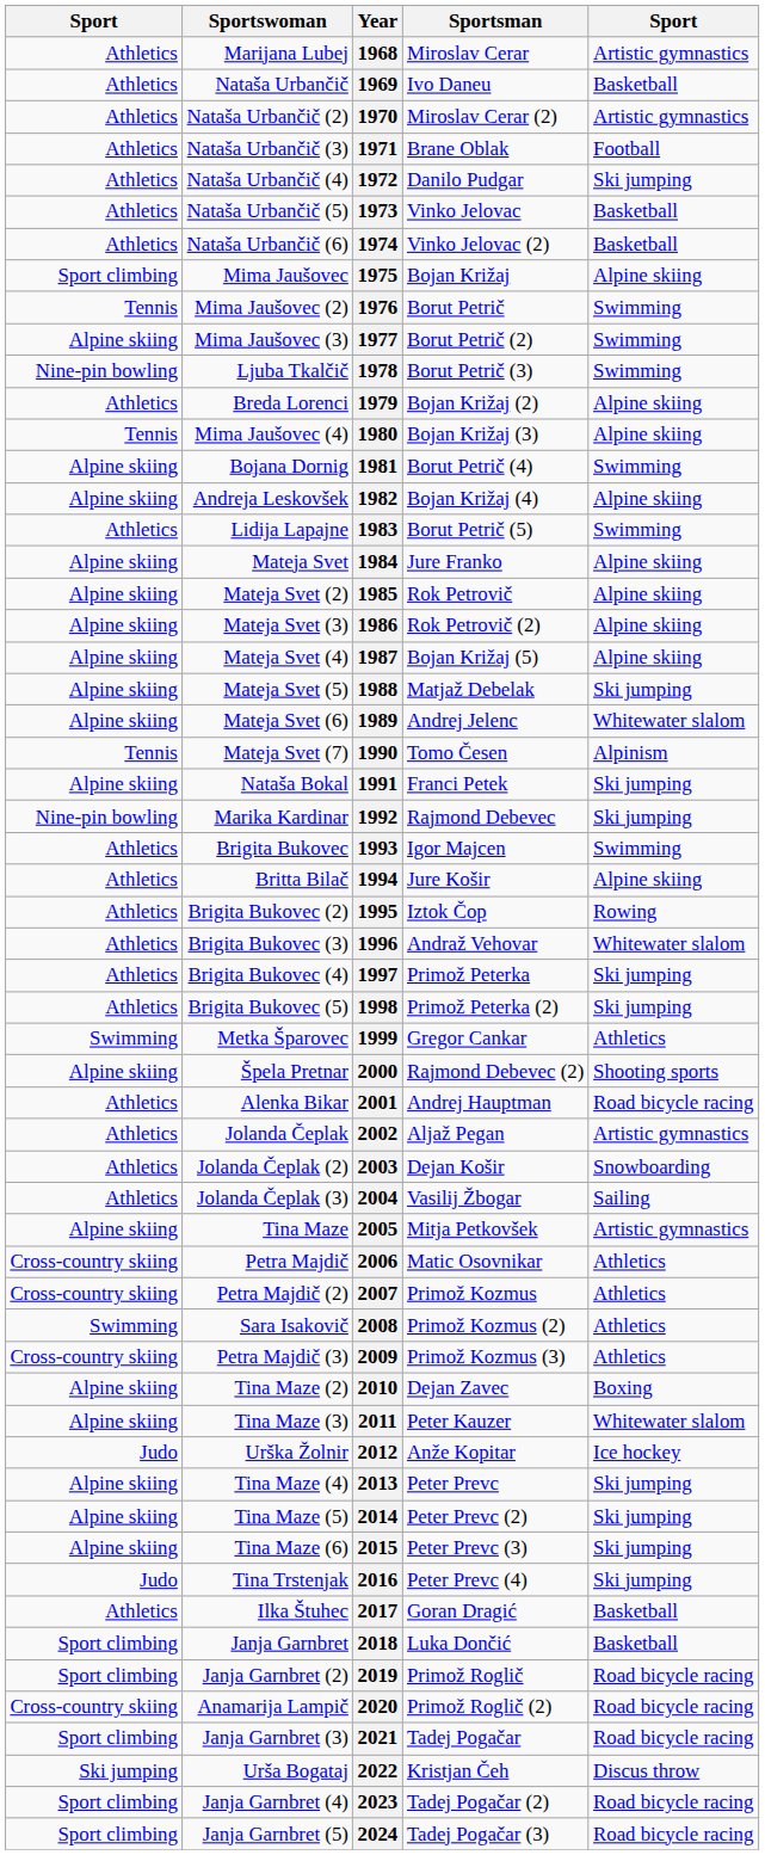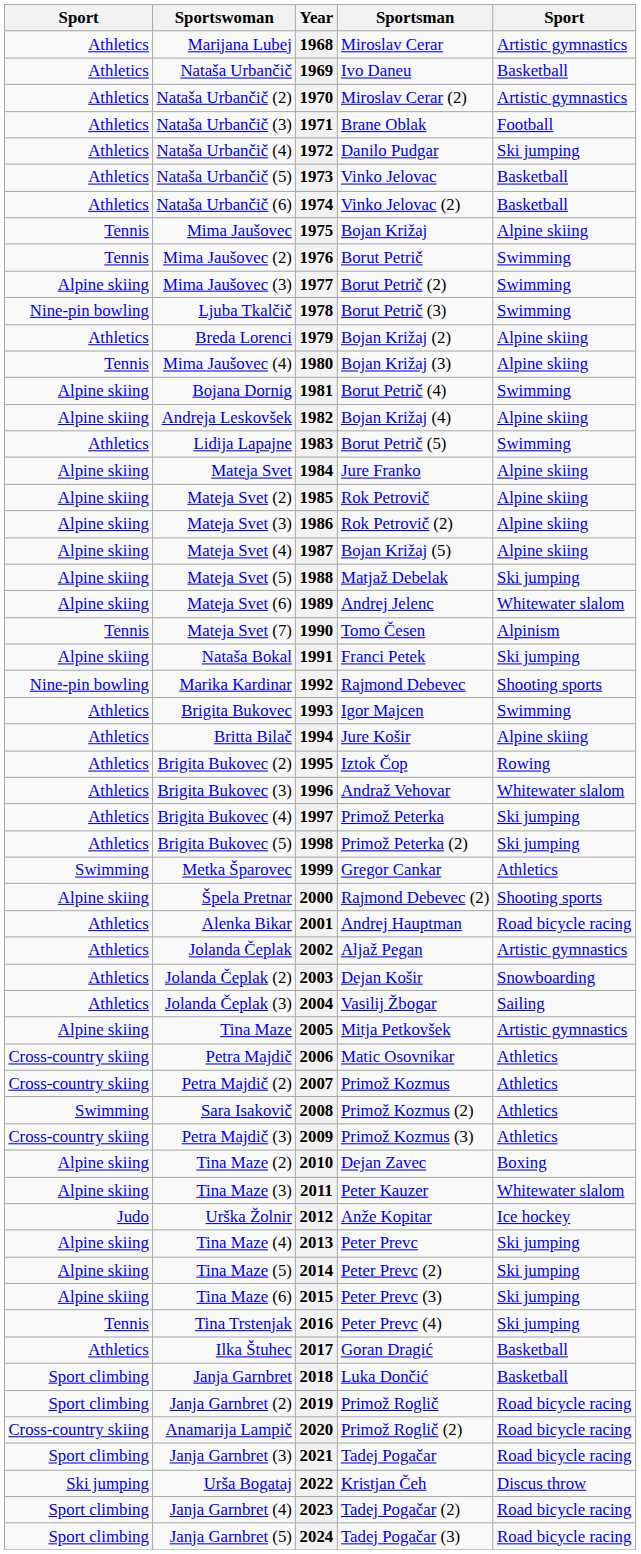 <table class="wikitable">
 <tr>
 <th>Sport</th>
 <th>Sportswoman</th>
 <th>Year</th>
 <th>Sportsman</th>
 <th>Sport</th>
 </tr>
 <tr>
 <td style="text-align:right"><a href='#'>Athletics</a></td>
 <td style="text-align:right"><a href='#'>Marijana Lubej</a></td>
 <th>1968</th>
 <td><a href='#'>Miroslav Cerar</a></td>
 <td><a href='#'>Artistic gymnastics</a></td>
 </tr>
 <tr>
 <td style="text-align:right"><a href='#'>Athletics</a></td>
 <td style="text-align:right"><a href='#'>Nataša Urbančič</a></td>
 <th>1969</th>
 <td><a href='#'>Ivo Daneu</a></td>
 <td><a href='#'>Basketball</a></td>
 </tr>
 <tr>
 <td style="text-align:right"><a href='#'>Athletics</a></td>
 <td style="text-align:right"><a href='#'>Nataša Urbančič</a> (2)</td>
 <th>1970</th>
 <td><a href='#'>Miroslav Cerar</a> (2)</td>
 <td><a href='#'>Artistic gymnastics</a></td>
 </tr>
 <tr>
 <td style="text-align:right"><a href='#'>Athletics</a></td>
 <td style="text-align:right"><a href='#'>Nataša Urbančič</a> (3)</td>
 <th>1971</th>
 <td><a href='#'>Brane Oblak</a></td>
 <td><a href='#'>Football</a></td>
 </tr>
 <tr>
 <td style="text-align:right"><a href='#'>Athletics</a></td>
 <td style="text-align:right"><a href='#'>Nataša Urbančič</a> (4)</td>
 <th>1972</th>
 <td><a href='#'>Danilo Pudgar</a></td>
 <td><a href='#'>Ski jumping</a></td>
 </tr>
 <tr>
 <td style="text-align:right"><a href='#'>Athletics</a></td>
 <td style="text-align:right"><a href='#'>Nataša Urbančič</a> (5)</td>
 <th>1973</th>
 <td><a href='#'>Vinko Jelovac</a></td>
 <td><a href='#'>Basketball</a></td>
 </tr>
 <tr>
 <td style="text-align:right"><a href='#'>Athletics</a></td>
 <td style="text-align:right"><a href='#'>Nataša Urbančič</a> (6)</td>
 <th>1974</th>
 <td><a href='#'>Vinko Jelovac</a> (2)</td>
 <td><a href='#'>Basketball</a></td>
 </tr>
 <tr>
-<td style="text-align:right"><a href='#'>Sport climbing</a></td>
+<td style="text-align:right"><a href='#'>Tennis</a></td>
 <td style="text-align:right"><a href='#'>Mima Jaušovec</a></td>
 <th>1975</th>
 <td><a href='#'>Bojan Križaj</a></td>
 <td><a href='#'>Alpine skiing</a></td>
 </tr>
 <tr>
 <td style="text-align:right"><a href='#'>Tennis</a></td>
 <td style="text-align:right"><a href='#'>Mima Jaušovec</a> (2)</td>
 <th>1976</th>
 <td><a href='#'>Borut Petrič</a></td>
 <td><a href='#'>Swimming</a></td>
 </tr>
 <tr>
 <td style="text-align:right"><a href='#'>Alpine skiing</a></td>
 <td style="text-align:right"><a href='#'>Mima Jaušovec</a> (3)</td>
 <th>1977</th>
 <td><a href='#'>Borut Petrič</a> (2)</td>
 <td><a href='#'>Swimming</a></td>
 </tr>
 <tr>
 <td style="text-align:right"><a href='#'>Nine-pin bowling</a></td>
 <td style="text-align:right"><a href='#'>Ljuba Tkalčič</a></td>
 <th>1978</th>
 <td><a href='#'>Borut Petrič</a> (3)</td>
 <td><a href='#'>Swimming</a></td>
 </tr>
 <tr>
 <td style="text-align:right"><a href='#'>Athletics</a></td>
 <td style="text-align:right"><a href='#'>Breda Lorenci</a></td>
 <th>1979</th>
 <td><a href='#'>Bojan Križaj</a> (2)</td>
 <td><a href='#'>Alpine skiing</a></td>
 </tr>
 <tr>
 <td style="text-align:right"><a href='#'>Tennis</a></td>
 <td style="text-align:right"><a href='#'>Mima Jaušovec</a> (4)</td>
 <th>1980</th>
 <td><a href='#'>Bojan Križaj</a> (3)</td>
 <td><a href='#'>Alpine skiing</a></td>
 </tr>
 <tr>
 <td style="text-align:right"><a href='#'>Alpine skiing</a></td>
 <td style="text-align:right"><a href='#'>Bojana Dornig</a></td>
 <th>1981</th>
 <td><a href='#'>Borut Petrič</a> (4)</td>
 <td><a href='#'>Swimming</a></td>
 </tr>
 <tr>
 <td style="text-align:right"><a href='#'>Alpine skiing</a></td>
 <td style="text-align:right"><a href='#'>Andreja Leskovšek</a></td>
 <th>1982</th>
 <td><a href='#'>Bojan Križaj</a> (4)</td>
 <td><a href='#'>Alpine skiing</a></td>
 </tr>
 <tr>
 <td style="text-align:right"><a href='#'>Athletics</a></td>
 <td style="text-align:right"><a href='#'>Lidija Lapajne</a></td>
 <th>1983</th>
 <td><a href='#'>Borut Petrič</a> (5)</td>
 <td><a href='#'>Swimming</a></td>
 </tr>
 <tr>
 <td style="text-align:right"><a href='#'>Alpine skiing</a></td>
 <td style="text-align:right"><a href='#'>Mateja Svet</a></td>
 <th>1984</th>
 <td><a href='#'>Jure Franko</a></td>
 <td><a href='#'>Alpine skiing</a></td>
 </tr>
 <tr>
 <td style="text-align:right"><a href='#'>Alpine skiing</a></td>
 <td style="text-align:right"><a href='#'>Mateja Svet</a> (2)</td>
 <th>1985</th>
 <td><a href='#'>Rok Petrovič</a></td>
 <td><a href='#'>Alpine skiing</a></td>
 </tr>
 <tr>
 <td style="text-align:right"><a href='#'>Alpine skiing</a></td>
 <td style="text-align:right"><a href='#'>Mateja Svet</a> (3)</td>
 <th>1986</th>
 <td><a href='#'>Rok Petrovič</a> (2)</td>
 <td><a href='#'>Alpine skiing</a></td>
 </tr>
 <tr>
 <td style="text-align:right"><a href='#'>Alpine skiing</a></td>
 <td style="text-align:right"><a href='#'>Mateja Svet</a> (4)</td>
 <th>1987</th>
 <td><a href='#'>Bojan Križaj</a> (5)</td>
 <td><a href='#'>Alpine skiing</a></td>
 </tr>
 <tr>
 <td style="text-align:right"><a href='#'>Alpine skiing</a></td>
 <td style="text-align:right"><a href='#'>Mateja Svet</a> (5)</td>
 <th>1988</th>
 <td><a href='#'>Matjaž Debelak</a></td>
 <td><a href='#'>Ski jumping</a></td>
 </tr>
 <tr>
 <td style="text-align:right"><a href='#'>Alpine skiing</a></td>
 <td style="text-align:right"><a href='#'>Mateja Svet</a> (6)</td>
 <th>1989</th>
 <td><a href='#'>Andrej Jelenc</a></td>
 <td><a href='#'>Whitewater slalom</a></td>
 </tr>
 <tr>
 <td style="text-align:right"><a href='#'>Tennis</a></td>
 <td style="text-align:right"><a href='#'>Mateja Svet</a> (7)</td>
 <th>1990</th>
 <td><a href='#'>Tomo Česen</a></td>
 <td><a href='#'>Alpinism</a></td>
 </tr>
 <tr>
 <td style="text-align:right"><a href='#'>Alpine skiing</a></td>
 <td style="text-align:right"><a href='#'>Nataša Bokal</a></td>
 <th>1991</th>
 <td><a href='#'>Franci Petek</a></td>
 <td><a href='#'>Ski jumping</a></td>
 </tr>
 <tr>
 <td style="text-align:right"><a href='#'>Nine-pin bowling</a></td>
 <td style="text-align:right"><a href='#'>Marika Kardinar</a></td>
 <th>1992</th>
 <td><a href='#'>Rajmond Debevec</a></td>
-<td><a href='#'>Ski jumping</a></td>
+<td><a href='#'>Shooting sports</a></td>
 </tr>
 <tr>
 <td style="text-align:right"><a href='#'>Athletics</a></td>
 <td style="text-align:right"><a href='#'>Brigita Bukovec</a></td>
 <th>1993</th>
 <td><a href='#'>Igor Majcen</a></td>
 <td><a href='#'>Swimming</a></td>
 </tr>
 <tr>
 <td style="text-align:right"><a href='#'>Athletics</a></td>
 <td style="text-align:right"><a href='#'>Britta Bilač</a></td>
 <th>1994</th>
 <td><a href='#'>Jure Košir</a></td>
 <td><a href='#'>Alpine skiing</a></td>
 </tr>
 <tr>
 <td style="text-align:right"><a href='#'>Athletics</a></td>
 <td style="text-align:right"><a href='#'>Brigita Bukovec</a> (2)</td>
 <th>1995</th>
 <td><a href='#'>Iztok Čop</a></td>
 <td><a href='#'>Rowing</a></td>
 </tr>
 <tr>
 <td style="text-align:right"><a href='#'>Athletics</a></td>
 <td style="text-align:right"><a href='#'>Brigita Bukovec</a> (3)</td>
 <th>1996</th>
 <td><a href='#'>Andraž Vehovar</a></td>
 <td><a href='#'>Whitewater slalom</a></td>
 </tr>
 <tr>
 <td style="text-align:right"><a href='#'>Athletics</a></td>
 <td style="text-align:right"><a href='#'>Brigita Bukovec</a> (4)</td>
 <th>1997</th>
 <td><a href='#'>Primož Peterka</a></td>
 <td><a href='#'>Ski jumping</a></td>
 </tr>
 <tr>
 <td style="text-align:right"><a href='#'>Athletics</a></td>
 <td style="text-align:right"><a href='#'>Brigita Bukovec</a> (5)</td>
 <th>1998</th>
 <td><a href='#'>Primož Peterka</a> (2)</td>
 <td><a href='#'>Ski jumping</a></td>
 </tr>
 <tr>
 <td style="text-align:right"><a href='#'>Swimming</a></td>
 <td style="text-align:right"><a href='#'>Metka Šparovec</a></td>
 <th>1999</th>
 <td><a href='#'>Gregor Cankar</a></td>
 <td><a href='#'>Athletics</a></td>
 </tr>
 <tr>
 <td style="text-align:right"><a href='#'>Alpine skiing</a></td>
 <td style="text-align:right"><a href='#'>Špela Pretnar</a></td>
 <th>2000</th>
 <td><a href='#'>Rajmond Debevec</a> (2)</td>
 <td><a href='#'>Shooting sports</a></td>
 </tr>
 <tr>
 <td style="text-align:right"><a href='#'>Athletics</a></td>
 <td style="text-align:right"><a href='#'>Alenka Bikar</a></td>
 <th>2001</th>
 <td><a href='#'>Andrej Hauptman</a></td>
 <td><a href='#'>Road bicycle racing</a></td>
 </tr>
 <tr>
 <td style="text-align:right"><a href='#'>Athletics</a></td>
 <td style="text-align:right"><a href='#'>Jolanda Čeplak</a></td>
 <th>2002</th>
 <td><a href='#'>Aljaž Pegan</a></td>
 <td><a href='#'>Artistic gymnastics</a></td>
 </tr>
 <tr>
 <td style="text-align:right"><a href='#'>Athletics</a></td>
 <td style="text-align:right"><a href='#'>Jolanda Čeplak</a> (2)</td>
 <th>2003</th>
 <td><a href='#'>Dejan Košir</a></td>
 <td><a href='#'>Snowboarding</a></td>
 </tr>
 <tr>
 <td style="text-align:right"><a href='#'>Athletics</a></td>
 <td style="text-align:right"><a href='#'>Jolanda Čeplak</a> (3)</td>
 <th>2004</th>
 <td><a href='#'>Vasilij Žbogar</a></td>
 <td><a href='#'>Sailing</a></td>
 </tr>
 <tr>
 <td style="text-align:right"><a href='#'>Alpine skiing</a></td>
 <td style="text-align:right"><a href='#'>Tina Maze</a></td>
 <th>2005</th>
 <td><a href='#'>Mitja Petkovšek</a></td>
 <td><a href='#'>Artistic gymnastics</a></td>
 </tr>
 <tr>
 <td style="text-align:right"><a href='#'>Cross-country skiing</a></td>
 <td style="text-align:right"><a href='#'>Petra Majdič</a></td>
 <th>2006</th>
 <td><a href='#'>Matic Osovnikar</a></td>
 <td><a href='#'>Athletics</a></td>
 </tr>
 <tr>
 <td style="text-align:right"><a href='#'>Cross-country skiing</a></td>
 <td style="text-align:right"><a href='#'>Petra Majdič</a> (2)</td>
 <th>2007</th>
 <td><a href='#'>Primož Kozmus</a></td>
 <td><a href='#'>Athletics</a></td>
 </tr>
 <tr>
 <td style="text-align:right"><a href='#'>Swimming</a></td>
 <td style="text-align:right"><a href='#'>Sara Isakovič</a></td>
 <th>2008</th>
 <td><a href='#'>Primož Kozmus</a> (2)</td>
 <td><a href='#'>Athletics</a></td>
 </tr>
 <tr>
 <td style="text-align:right"><a href='#'>Cross-country skiing</a></td>
 <td style="text-align:right"><a href='#'>Petra Majdič</a> (3)</td>
 <th>2009</th>
 <td><a href='#'>Primož Kozmus</a> (3)</td>
 <td><a href='#'>Athletics</a></td>
 </tr>
 <tr>
 <td style="text-align:right"><a href='#'>Alpine skiing</a></td>
 <td style="text-align:right"><a href='#'>Tina Maze</a> (2)</td>
 <th>2010</th>
 <td><a href='#'>Dejan Zavec</a></td>
 <td><a href='#'>Boxing</a></td>
 </tr>
 <tr>
 <td style="text-align:right"><a href='#'>Alpine skiing</a></td>
 <td style="text-align:right"><a href='#'>Tina Maze</a> (3)</td>
 <th>2011</th>
 <td><a href='#'>Peter Kauzer</a></td>
 <td><a href='#'>Whitewater slalom</a></td>
 </tr>
 <tr>
 <td style="text-align:right"><a href='#'>Judo</a></td>
 <td style="text-align:right"><a href='#'>Urška Žolnir</a></td>
 <th>2012</th>
 <td><a href='#'>Anže Kopitar</a></td>
 <td><a href='#'>Ice hockey</a></td>
 </tr>
 <tr>
 <td style="text-align:right"><a href='#'>Alpine skiing</a></td>
 <td style="text-align:right"><a href='#'>Tina Maze</a> (4)</td>
 <th>2013</th>
 <td><a href='#'>Peter Prevc</a></td>
 <td><a href='#'>Ski jumping</a></td>
 </tr>
 <tr>
 <td style="text-align:right"><a href='#'>Alpine skiing</a></td>
 <td style="text-align:right"><a href='#'>Tina Maze</a> (5)</td>
 <th>2014</th>
 <td><a href='#'>Peter Prevc</a> (2)</td>
 <td><a href='#'>Ski jumping</a></td>
 </tr>
 <tr>
 <td style="text-align:right"><a href='#'>Alpine skiing</a></td>
 <td style="text-align:right"><a href='#'>Tina Maze</a> (6)</td>
 <th>2015</th>
 <td><a href='#'>Peter Prevc</a> (3)</td>
 <td><a href='#'>Ski jumping</a></td>
 </tr>
 <tr>
-<td style="text-align:right"><a href='#'>Judo</a></td>
+<td style="text-align:right"><a href='#'>Tennis</a></td>
 <td style="text-align:right"><a href='#'>Tina Trstenjak</a></td>
 <th>2016</th>
 <td><a href='#'>Peter Prevc</a> (4)</td>
 <td><a href='#'>Ski jumping</a></td>
 </tr>
 <tr>
 <td style="text-align:right"><a href='#'>Athletics</a></td>
 <td style="text-align:right"><a href='#'>Ilka Štuhec</a></td>
 <th>2017</th>
 <td><a href='#'>Goran Dragić</a></td>
 <td><a href='#'>Basketball</a></td>
 </tr>
 <tr>
 <td style="text-align:right"><a href='#'>Sport climbing</a></td>
 <td style="text-align:right"><a href='#'>Janja Garnbret</a></td>
 <th>2018</th>
 <td><a href='#'>Luka Dončić</a></td>
 <td><a href='#'>Basketball</a></td>
 </tr>
 <tr>
 <td style="text-align:right"><a href='#'>Sport climbing</a></td>
 <td style="text-align:right"><a href='#'>Janja Garnbret</a> (2)</td>
 <th>2019</th>
 <td><a href='#'>Primož Roglič</a></td>
 <td><a href='#'>Road bicycle racing</a></td>
 </tr>
 <tr>
 <td style="text-align:right"><a href='#'>Cross-country skiing</a></td>
 <td style="text-align:right"><a href='#'>Anamarija Lampič</a></td>
 <th>2020</th>
 <td><a href='#'>Primož Roglič</a> (2)</td>
 <td><a href='#'>Road bicycle racing</a></td>
 </tr>
 <tr>
 <td style="text-align:right"><a href='#'>Sport climbing</a></td>
 <td style="text-align:right"><a href='#'>Janja Garnbret</a> (3)</td>
 <th>2021</th>
 <td><a href='#'>Tadej Pogačar</a></td>
 <td><a href='#'>Road bicycle racing</a></td>
 </tr>
 <tr>
 <td style="text-align:right"><a href='#'>Ski jumping</a></td>
 <td style="text-align:right"><a href='#'>Urša Bogataj</a></td>
 <th>2022</th>
 <td><a href='#'>Kristjan Čeh</a></td>
 <td><a href='#'>Discus throw</a></td>
 </tr>
 <tr>
 <td style="text-align:right"><a href='#'>Sport climbing</a></td>
 <td style="text-align:right"><a href='#'>Janja Garnbret</a> (4)</td>
 <th>2023</th>
 <td><a href='#'>Tadej Pogačar</a> (2)</td>
 <td><a href='#'>Road bicycle racing</a></td>
 </tr>
 <tr>
 <td style="text-align:right"><a href='#'>Sport climbing</a></td>
 <td style="text-align:right"><a href='#'>Janja Garnbret</a> (5)</td>
 <th>2024</th>
 <td><a href='#'>Tadej Pogačar</a> (3)</td>
 <td><a href='#'>Road bicycle racing</a></td>
 </tr>
 <tr>
 </tr>
 </table>
